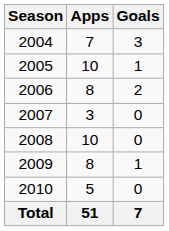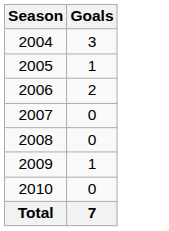 <table class="wikitable" style="text-align: center;">
 <tr>
 <th>Season</th>
-<th>Apps</th>
 <th>Goals</th>
 </tr>
 <tr>
 <td>2004</td>
-<td>7</td>
 <td>3</td>
 </tr>
 <tr>
 <td>2005</td>
-<td>10</td>
 <td>1</td>
 </tr>
 <tr>
 <td>2006</td>
-<td>8</td>
 <td>2</td>
 </tr>
 <tr>
 <td>2007</td>
-<td>3</td>
 <td>0</td>
 </tr>
 <tr>
 <td>2008</td>
-<td>10</td>
 <td>0</td>
 </tr>
 <tr>
 <td>2009</td>
-<td>8</td>
 <td>1</td>
 </tr>
 <tr>
 <td>2010</td>
-<td>5</td>
 <td>0</td>
 </tr>
 <tr>
 <th>Total</th>
-<th>51</th>
 <th>7</th>
 </tr>
 </table>
